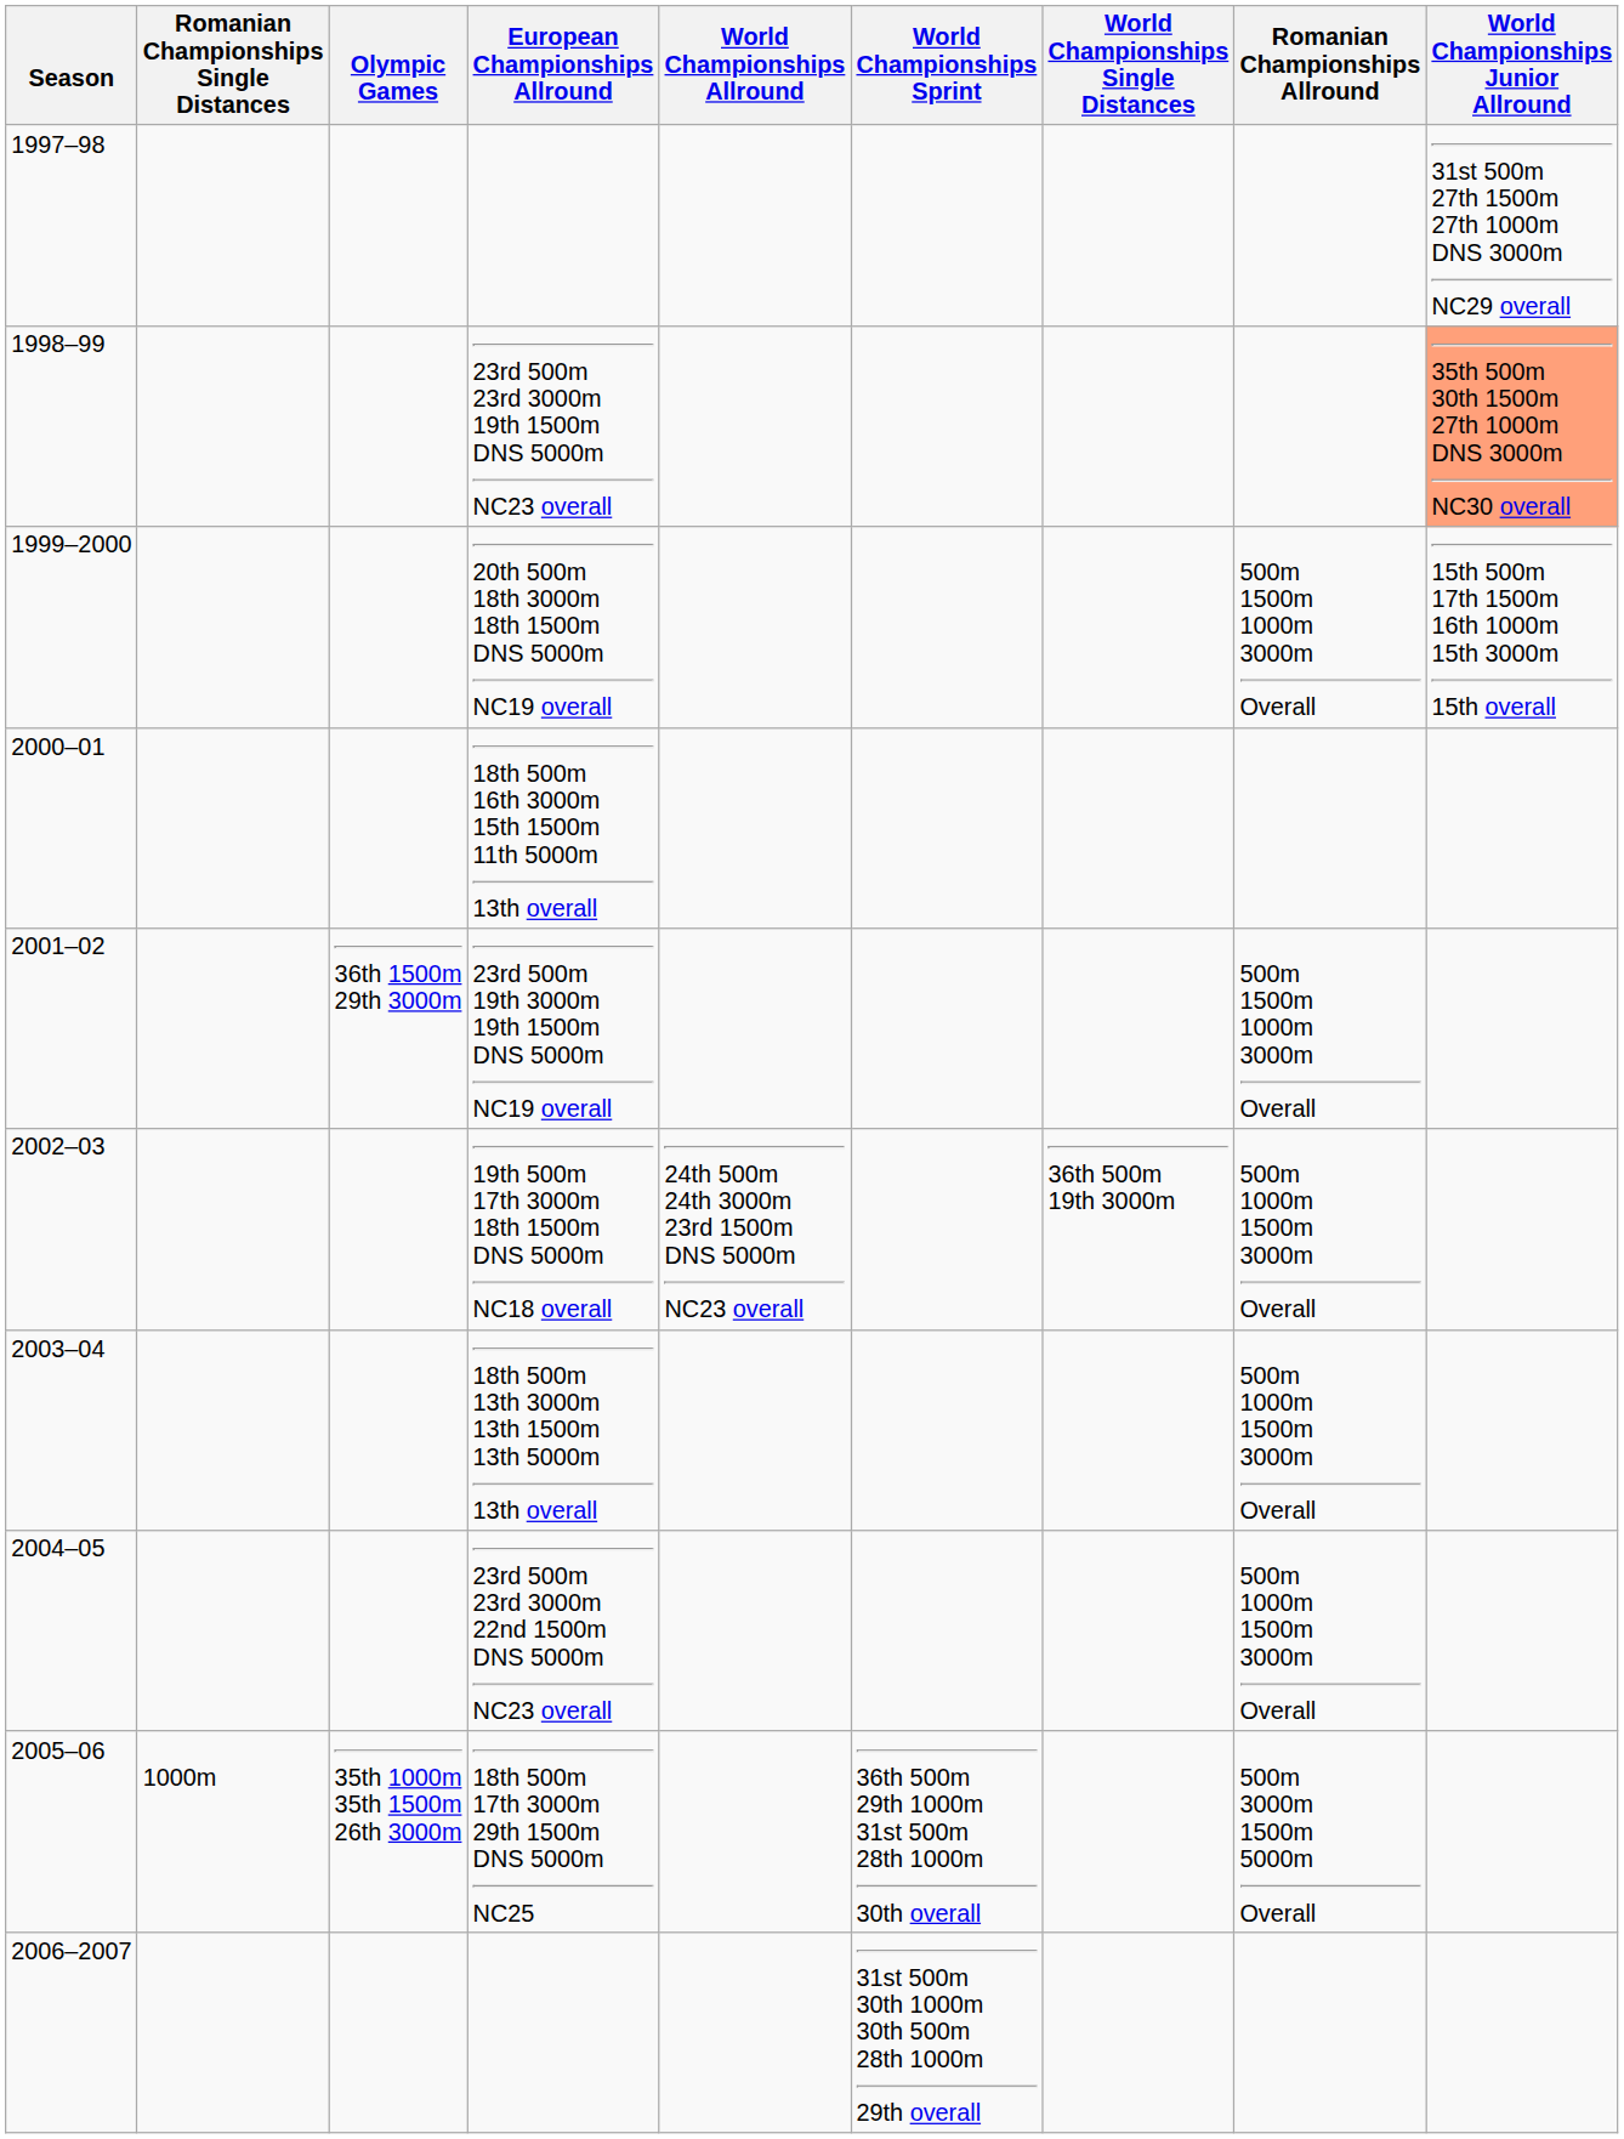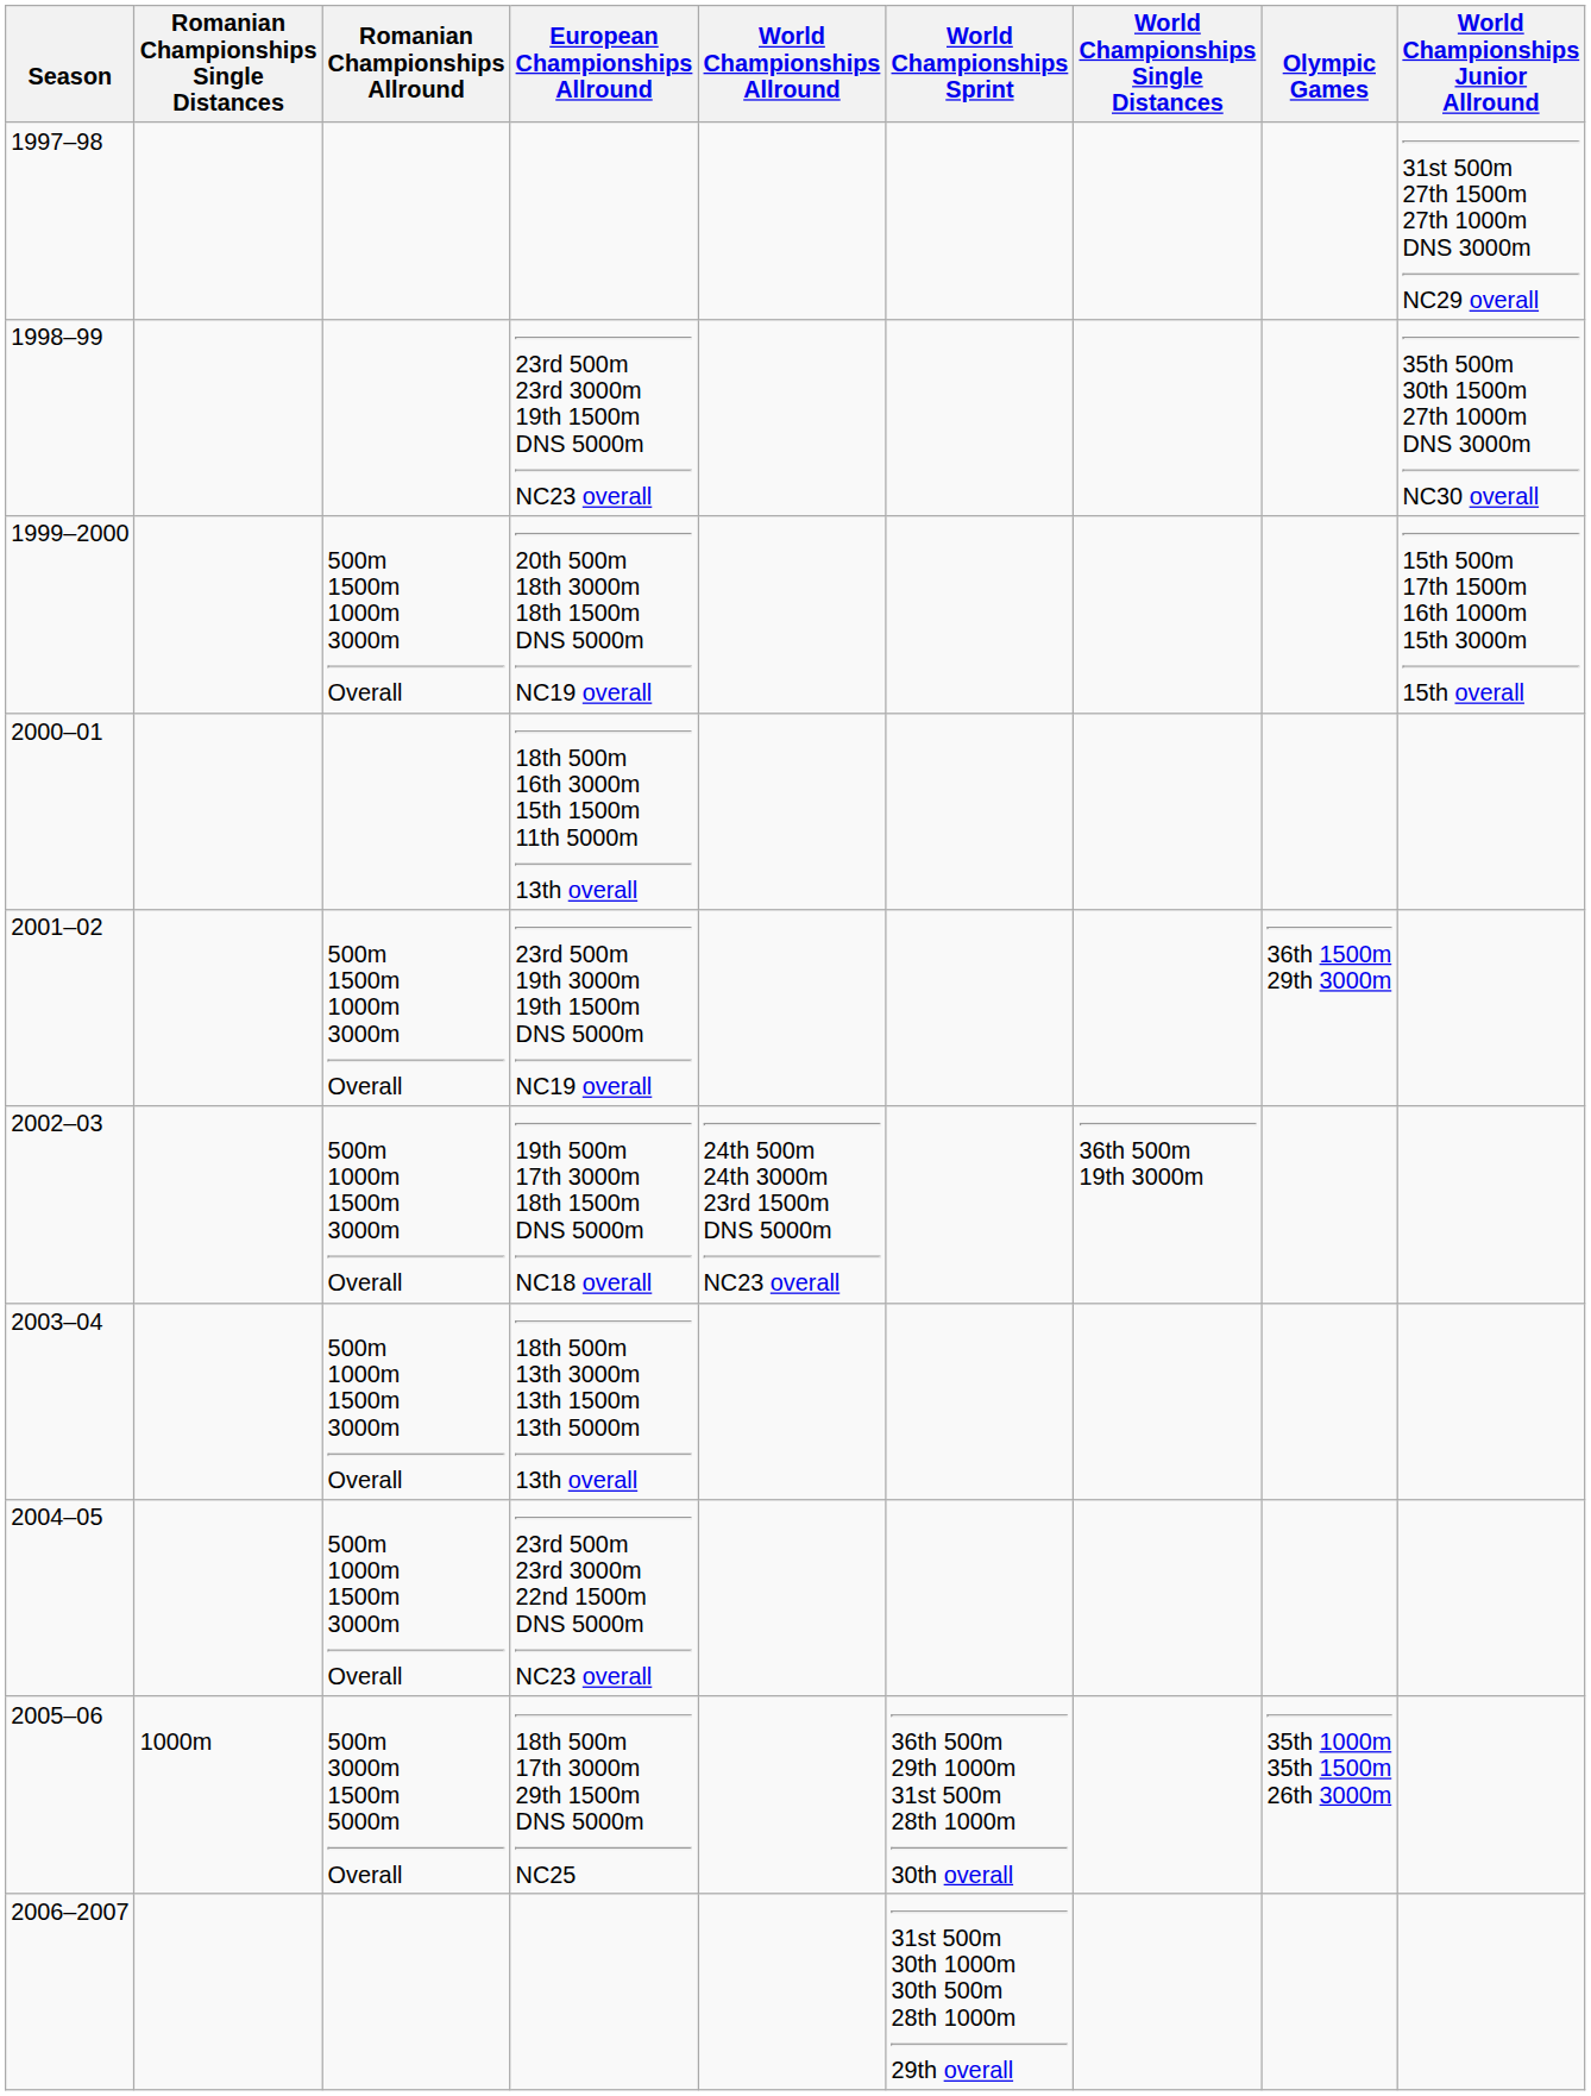 <table class="wikitable">
 <tr>
 <th><br> Season</th>
 <th>Romanian <br> Championships <br> Single <br> Distances</th>
-<th> <br> <a href='#'>Olympic <br> Games</a></th>
+<th>Romanian <br> Championships <br> Allround</th>
 <th><a href='#'>European <br> Championships <br> Allround</a></th>
 <th><a href='#'>World <br> Championships <br> Allround</a></th>
 <th><a href='#'>World <br> Championships <br> Sprint</a></th>
 <th><a href='#'>World <br> Championships <br> Single <br> Distances</a></th>
-<th>Romanian <br> Championships <br> Allround</th>
+<th> <br> <a href='#'>Olympic <br> Games</a></th>
 <th><a href='#'>World <br> Championships <br> Junior <br> Allround</a></th>
 </tr>
 <tr style="vertical-align: top;">
 <td>1997–98</td>
 <td></td>
 <td></td>
 <td></td>
 <td></td>
 <td></td>
 <td></td>
 <td></td>
 <td> <hr> 31st 500m <br> 27th 1500m <br> 27th 1000m <br> DNS 3000m <hr> NC29 <a href='#'>overall</a></td>
 </tr>
 <tr style="vertical-align: top;">
 <td>1998–99</td>
 <td></td>
 <td></td>
 <td> <hr> 23rd 500m <br> 23rd 3000m <br> 19th 1500m <br> DNS 5000m <hr> NC23 <a href='#'>overall</a></td>
 <td></td>
 <td></td>
 <td></td>
 <td></td>
-<td style="background: lightsalmon;"> <hr> 35th 500m <br> 30th 1500m <br> 27th 1000m <br> DNS 3000m <hr> NC30 <a href='#'>overall</a></td>
+<td> <hr> 35th 500m <br> 30th 1500m <br> 27th 1000m <br> DNS 3000m <hr> NC30 <a href='#'>overall</a></td>
 </tr>
 <tr style="vertical-align: top;">
 <td>1999–2000</td>
 <td></td>
-<td></td>
+<td><br>  500m <br>  1500m <br>  1000m <br>  3000m <hr>  Overall</td>
 <td> <hr> 20th 500m <br> 18th 3000m <br> 18th 1500m <br> DNS 5000m <hr> NC19 <a href='#'>overall</a></td>
 <td></td>
 <td></td>
 <td></td>
-<td><br>  500m <br>  1500m <br>  1000m <br>  3000m <hr>  Overall</td>
+<td></td>
 <td> <hr> 15th 500m <br> 17th 1500m <br> 16th 1000m <br> 15th 3000m <hr> 15th <a href='#'>overall</a></td>
 </tr>
 <tr style="vertical-align: top;">
 <td>2000–01</td>
 <td></td>
 <td></td>
 <td> <hr> 18th 500m <br> 16th 3000m <br> 15th 1500m <br> 11th 5000m <hr> 13th <a href='#'>overall</a></td>
 <td></td>
 <td></td>
 <td></td>
 <td></td>
 <td></td>
 </tr>
 <tr style="vertical-align: top;">
 <td>2001–02</td>
 <td></td>
-<td> <hr> 36th <a href='#'>1500m</a> <br> 29th <a href='#'>3000m</a></td>
+<td><br>  500m <br>  1500m <br>  1000m <br>  3000m <hr>  Overall</td>
 <td> <hr> 23rd 500m <br> 19th 3000m <br> 19th 1500m <br> DNS 5000m <hr> NC19 <a href='#'>overall</a></td>
 <td></td>
 <td></td>
 <td></td>
-<td><br>  500m <br>  1500m <br>  1000m <br>  3000m <hr>  Overall</td>
+<td> <hr> 36th <a href='#'>1500m</a> <br> 29th <a href='#'>3000m</a></td>
 <td></td>
 </tr>
 <tr style="vertical-align: top;">
 <td>2002–03</td>
 <td></td>
-<td></td>
+<td><br>  500m <br>  1000m <br>  1500m <br>  3000m <hr>  Overall</td>
 <td> <hr> 19th 500m <br> 17th 3000m <br> 18th 1500m <br> DNS 5000m <hr> NC18 <a href='#'>overall</a></td>
 <td> <hr> 24th 500m <br> 24th 3000m <br> 23rd 1500m <br> DNS 5000m <hr> NC23 <a href='#'>overall</a></td>
 <td></td>
 <td> <hr> 36th 500m <br> 19th 3000m</td>
-<td><br>  500m <br>  1000m <br>  1500m <br>  3000m <hr>  Overall</td>
+<td></td>
 <td></td>
 </tr>
 <tr style="vertical-align: top;">
 <td>2003–04</td>
 <td></td>
-<td></td>
+<td><br>  500m <br>  1000m <br>  1500m <br>  3000m <hr>  Overall</td>
 <td> <hr> 18th 500m <br> 13th 3000m <br> 13th 1500m <br> 13th 5000m <hr> 13th <a href='#'>overall</a></td>
 <td></td>
 <td></td>
 <td></td>
-<td><br>  500m <br>  1000m <br>  1500m <br>  3000m <hr>  Overall</td>
+<td></td>
 <td></td>
 </tr>
 <tr style="vertical-align: top;">
 <td>2004–05</td>
 <td></td>
-<td></td>
+<td><br>  500m <br>  1000m <br>  1500m <br>  3000m <hr>  Overall</td>
 <td> <hr> 23rd 500m <br> 23rd 3000m <br> 22nd 1500m <br> DNS 5000m <hr> NC23 <a href='#'>overall</a></td>
 <td></td>
 <td></td>
 <td></td>
-<td><br>  500m <br>  1000m <br>  1500m <br>  3000m <hr>  Overall</td>
+<td></td>
 <td></td>
 </tr>
 <tr style="vertical-align: top;">
 <td>2005–06</td>
 <td> <br>  1000m</td>
-<td> <hr> 35th <a href='#'>1000m</a> <br> 35th <a href='#'>1500m</a> <br> 26th <a href='#'>3000m</a></td>
+<td><br>  500m <br>  3000m <br>  1500m <br>  5000m <hr>  Overall</td>
 <td> <hr> 18th 500m <br> 17th 3000m <br> 29th 1500m <br> DNS 5000m <hr> NC25</td>
 <td></td>
 <td> <hr> 36th 500m <br> 29th 1000m <br> 31st 500m <br> 28th 1000m <hr> 30th <a href='#'>overall</a></td>
 <td></td>
-<td><br>  500m <br>  3000m <br>  1500m <br>  5000m <hr>  Overall</td>
+<td> <hr> 35th <a href='#'>1000m</a> <br> 35th <a href='#'>1500m</a> <br> 26th <a href='#'>3000m</a></td>
 <td></td>
 </tr>
 <tr style="vertical-align: top;">
 <td>2006–2007</td>
 <td></td>
 <td></td>
 <td></td>
 <td></td>
 <td> <hr> 31st 500m <br> 30th 1000m <br> 30th 500m <br> 28th 1000m <hr> 29th <a href='#'>overall</a></td>
 <td></td>
 <td></td>
 <td></td>
 </tr>
 </table>
